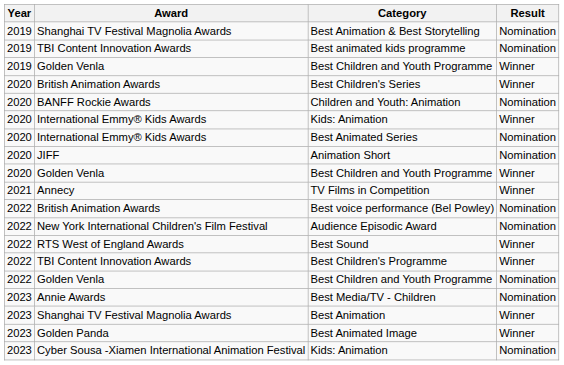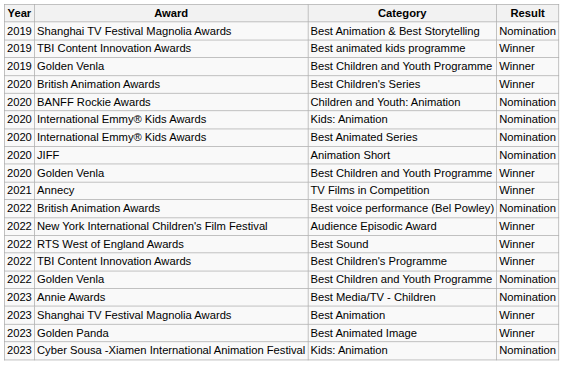 <table class="wikitable sortable">
 <tr>
 <th>Year</th>
 <th>Award</th>
 <th>Category</th>
 <th>Result</th>
 </tr>
 <tr>
 <td>2019</td>
 <td>Shanghai TV Festival Magnolia Awards</td>
 <td>Best Animation & Best Storytelling</td>
 <td>Nomination</td>
 </tr>
 <tr>
 <td>2019</td>
 <td>TBI Content Innovation Awards</td>
 <td>Best animated kids programme</td>
-<td>Nomination</td>
+<td>Winner</td>
 </tr>
 <tr>
 <td>2019</td>
 <td>Golden Venla</td>
 <td>Best Children and Youth Programme</td>
 <td>Winner</td>
 </tr>
 <tr>
 <td>2020</td>
 <td>British Animation Awards</td>
 <td>Best Children's Series</td>
 <td>Winner</td>
 </tr>
 <tr>
 <td>2020</td>
 <td>BANFF Rockie Awards</td>
 <td>Children and Youth: Animation</td>
 <td>Nomination</td>
 </tr>
 <tr>
 <td>2020</td>
 <td>International Emmy® Kids Awards</td>
 <td>Kids: Animation</td>
-<td>Winner</td>
+<td>Nomination</td>
 </tr>
 <tr>
 <td>2020</td>
 <td>International Emmy® Kids Awards</td>
 <td>Best Animated Series</td>
 <td>Nomination</td>
 </tr>
 <tr>
 <td>2020</td>
 <td>JIFF</td>
 <td>Animation Short</td>
 <td>Nomination</td>
 </tr>
 <tr>
 <td>2020</td>
 <td>Golden Venla</td>
 <td>Best Children and Youth Programme</td>
 <td>Winner</td>
 </tr>
 <tr>
 <td>2021</td>
 <td>Annecy</td>
 <td>TV Films in Competition</td>
 <td>Winner</td>
 </tr>
 <tr>
 <td>2022</td>
 <td>British Animation Awards</td>
 <td>Best voice performance (Bel Powley)</td>
 <td>Nomination</td>
 </tr>
 <tr>
 <td>2022</td>
 <td>New York International Children's Film Festival</td>
 <td>Audience Episodic Award</td>
-<td>Nomination</td>
+<td>Winner</td>
 </tr>
 <tr>
 <td>2022</td>
 <td>RTS West of England Awards</td>
 <td>Best Sound</td>
 <td>Winner</td>
 </tr>
 <tr>
 <td>2022</td>
 <td>TBI Content Innovation Awards</td>
 <td>Best Children's Programme</td>
 <td>Winner</td>
 </tr>
 <tr>
 <td>2022</td>
 <td>Golden Venla</td>
 <td>Best Children and Youth Programme</td>
 <td>Nomination</td>
 </tr>
 <tr>
 <td>2023</td>
 <td>Annie Awards</td>
 <td>Best Media/TV - Children</td>
 <td>Nomination</td>
 </tr>
 <tr>
 <td>2023</td>
 <td>Shanghai TV Festival Magnolia Awards</td>
 <td>Best Animation</td>
 <td>Winner</td>
 </tr>
 <tr>
 <td>2023</td>
 <td>Golden Panda</td>
 <td>Best Animated Image</td>
 <td>Winner</td>
 </tr>
 <tr>
 <td>2023</td>
 <td>Cyber Sousa -Xiamen International Animation Festival</td>
 <td>Kids: Animation</td>
 <td>Nomination</td>
 </tr>
 </table>
